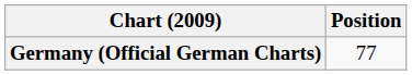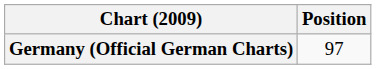 <table class="wikitable plainrowheaders" style="text-align:center">
 <tr>
 <th scope="col">Chart (2009)</th>
 <th scope="col">Position</th>
 </tr>
 <tr>
 <th scope="row">Germany (Official German Charts)</th>
-<td>77</td>
+<td>97</td>
 </tr>
 </table>
